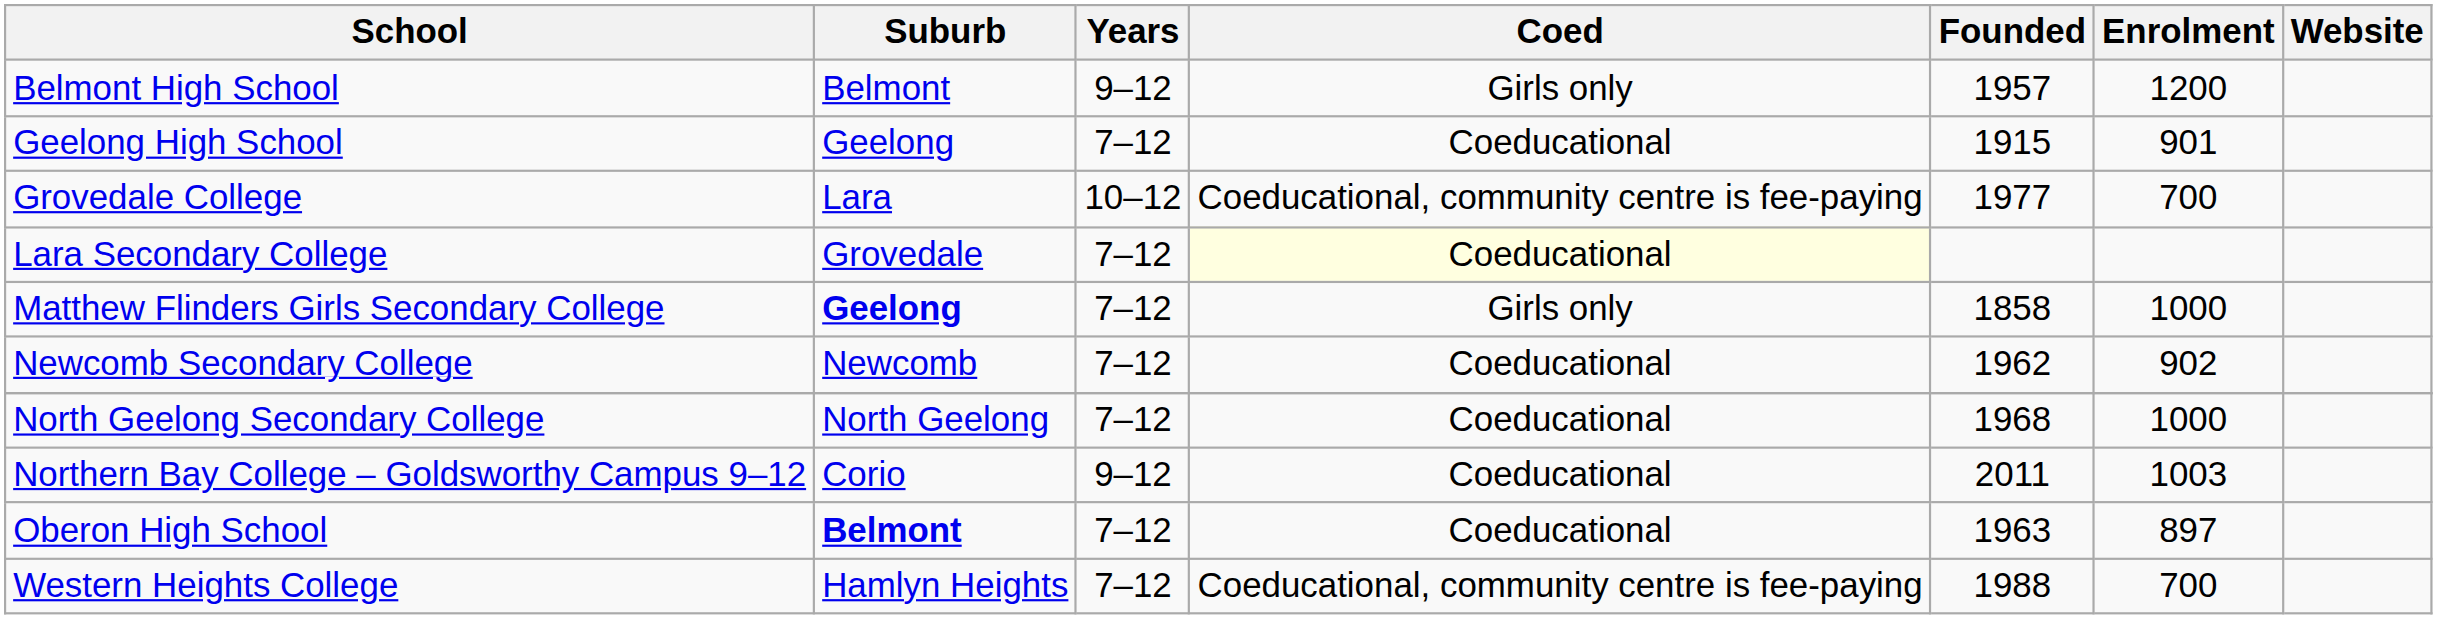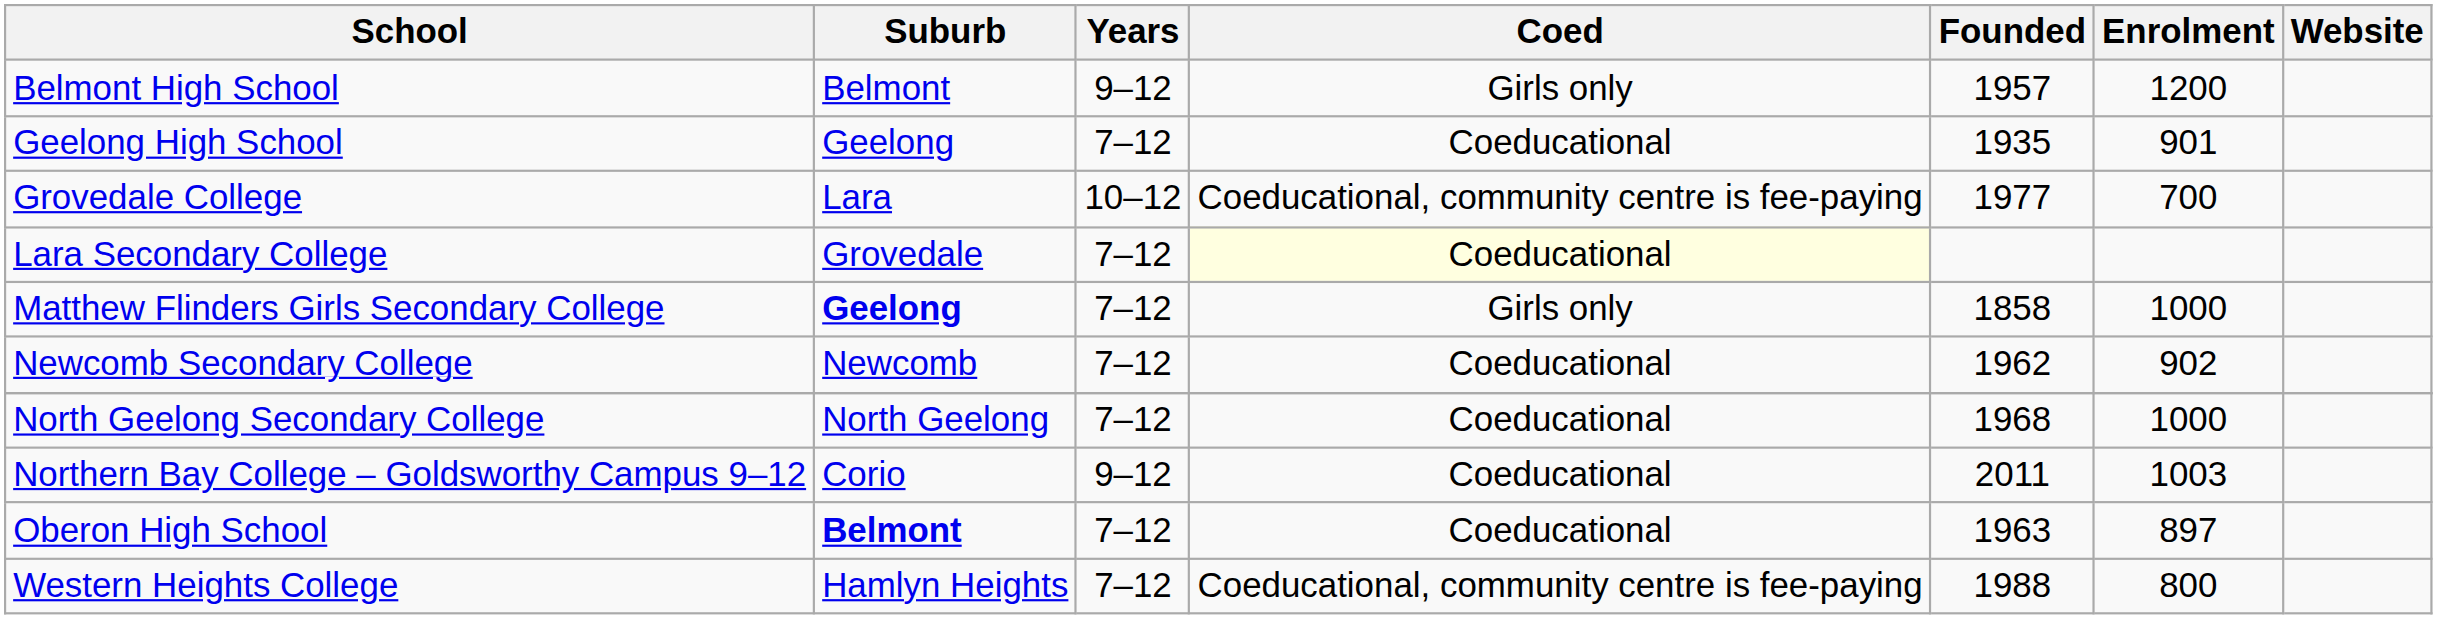 <table class="wikitable">
 <tr>
 <th>School</th>
 <th>Suburb</th>
 <th>Years</th>
 <th>Coed</th>
 <th>Founded</th>
 <th>Enrolment</th>
 <th>Website</th>
 </tr>
 <tr>
 <td><a href='#'>Belmont High School</a></td>
 <td><a href='#'>Belmont</a></td>
 <td align="center">9–12</td>
 <td align="center">Girls only</td>
 <td align="center">1957</td>
 <td align="center">1200</td>
 <td align="center"></td>
 </tr>
 <tr>
 <td><a href='#'>Geelong High School</a></td>
 <td><a href='#'>Geelong</a></td>
 <td align="center">7–12</td>
 <td align="center">Coeducational</td>
-<td align="center">1915</td>
+<td align="center">1935</td>
 <td align="center">901</td>
 <td align="center"></td>
 </tr>
 <tr>
 <td><a href='#'>Grovedale College</a></td>
 <td><a href='#'>Lara</a></td>
 <td align="center">10–12</td>
 <td align="center">Coeducational, community centre  is fee-paying</td>
 <td align="center">1977</td>
 <td align="center">700</td>
 <td align="center"></td>
 </tr>
 <tr>
 <td><a href='#'>Lara Secondary College</a></td>
 <td><a href='#'>Grovedale</a></td>
 <td align="center">7–12</td>
 <td align="center" style="background: lightyellow;">Coeducational</td>
 <td></td>
 <td></td>
 <td></td>
 </tr>
 <tr>
 <td><a href='#'>Matthew Flinders Girls Secondary College</a></td>
 <td><strong><a href='#'>Geelong</a></strong></td>
 <td align="center">7–12</td>
 <td align="center">Girls only</td>
 <td align="center">1858</td>
 <td align="center">1000</td>
 <td align="center"></td>
 </tr>
 <tr>
 <td><a href='#'>Newcomb Secondary College</a></td>
 <td><a href='#'>Newcomb</a></td>
 <td align="center">7–12</td>
 <td align="center">Coeducational</td>
 <td align="center">1962</td>
 <td align="center">902</td>
 <td align="center"></td>
 </tr>
 <tr>
 </tr>
 <tr>
 <td><a href='#'>North Geelong Secondary College</a></td>
 <td><a href='#'>North Geelong</a></td>
 <td align="center">7–12</td>
 <td align="center">Coeducational</td>
 <td align="center">1968</td>
 <td align="center">1000</td>
 <td align="center"></td>
 </tr>
 <tr>
 <td><a href='#'>Northern Bay College – Goldsworthy Campus 9–12</a></td>
 <td><a href='#'>Corio</a></td>
 <td align="center">9–12</td>
 <td align="center">Coeducational</td>
 <td align="center">2011</td>
 <td align="center">1003</td>
 <td align="center"></td>
 </tr>
 <tr>
 <td><a href='#'>Oberon High School</a></td>
 <td><strong><a href='#'>Belmont</a></strong></td>
 <td align="center">7–12</td>
 <td align="center">Coeducational</td>
 <td align="center">1963</td>
 <td align="center">897</td>
 <td align="center"></td>
 </tr>
 <tr>
 <td><a href='#'>Western Heights College</a></td>
 <td><a href='#'>Hamlyn Heights</a></td>
 <td align="center">7–12</td>
 <td align="center">Coeducational, community centre  is fee-paying</td>
 <td align="center">1988</td>
-<td align="center">700</td>
+<td align="center">800</td>
 <td align="center"></td>
 </tr>
 </table>
